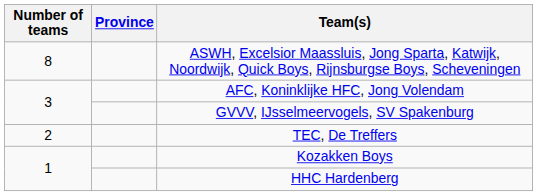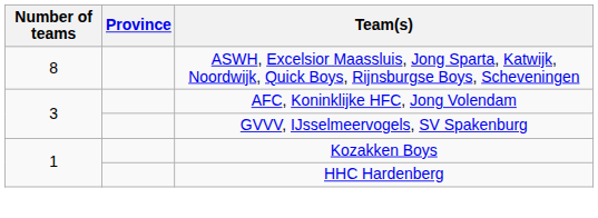 <table class="wikitable" style="text-align:center">
 <tr>
 <th>Number of teams</th>
 <th><a href='#'>Province</a></th>
 <th>Team(s)</th>
 </tr>
 <tr>
 <td>8</td>
 <td align="left"></td>
 <td><a href='#'>ASWH</a>, <a href='#'>Excelsior Maassluis</a>, <a href='#'>Jong Sparta</a>, <a href='#'>Katwijk</a>, <a href='#'>Noordwijk</a>, <a href='#'>Quick Boys</a>, <a href='#'>Rijnsburgse Boys</a>, <a href='#'>Scheveningen</a></td>
 </tr>
 <tr>
 <td rowspan="2">3</td>
 <td align="left"></td>
 <td><a href='#'>AFC</a>, <a href='#'>Koninklijke HFC</a>, <a href='#'>Jong Volendam</a></td>
 </tr>
 <tr>
 <td align="left"></td>
 <td><a href='#'>GVVV</a>, <a href='#'>IJsselmeervogels</a>, <a href='#'>SV Spakenburg</a></td>
 </tr>
 <tr>
-<td>2</td>
-<td align="left"></td>
-<td><a href='#'>TEC</a>, <a href='#'>De Treffers</a></td>
-</tr>
-<tr>
 <td rowspan="2">1</td>
 <td align="left"></td>
 <td><a href='#'>Kozakken Boys</a></td>
 </tr>
 <tr>
 <td align="left"></td>
 <td><a href='#'>HHC Hardenberg</a></td>
 </tr>
 </table>
